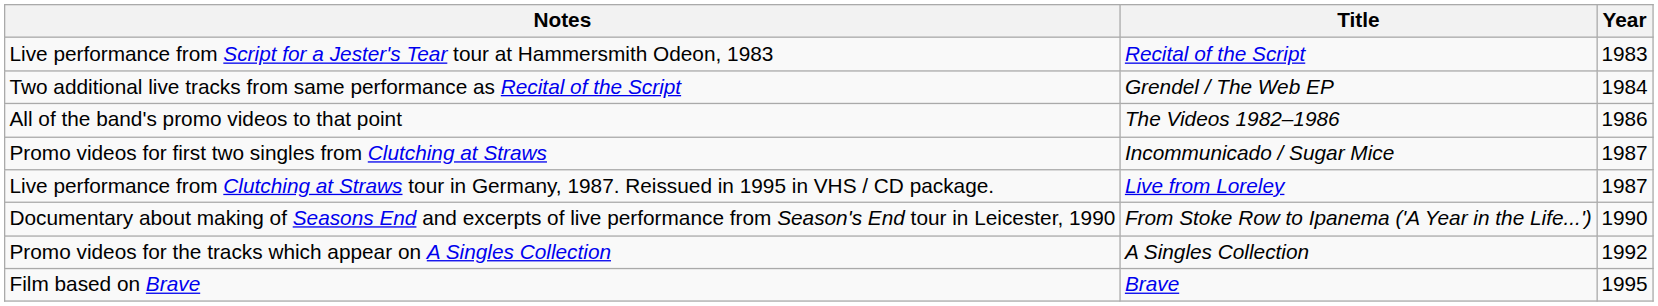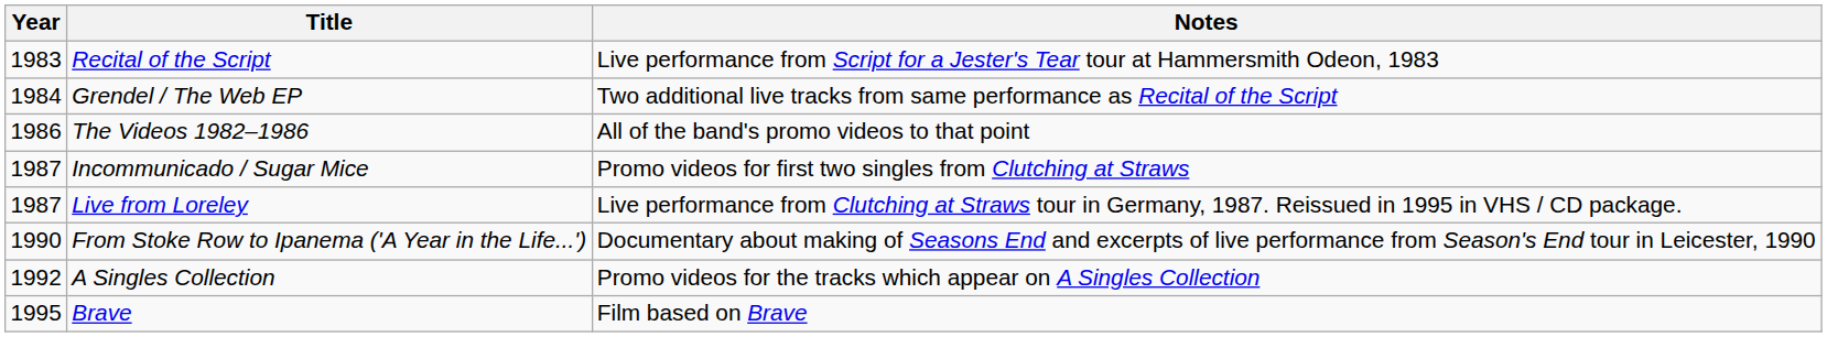 <table class="wikitable">
 <tr>
+<th>Year</th>
+<th>Title</th>
 <th>Notes</th>
-<th>Title</th>
-<th>Year</th>
 </tr>
 <tr>
+<td>1983</td>
+<td><em><a href='#'>Recital of the Script</a></em></td>
 <td>Live performance from <em><a href='#'>Script for a Jester's Tear</a></em> tour at Hammersmith Odeon, 1983</td>
-<td><em><a href='#'>Recital of the Script</a></em></td>
-<td>1983</td>
 </tr>
 <tr>
+<td>1984</td>
+<td><em>Grendel / The Web EP</em></td>
 <td>Two additional live tracks from same performance as <em><a href='#'>Recital of the Script</a></em></td>
-<td><em>Grendel / The Web EP</em></td>
-<td>1984</td>
 </tr>
 <tr>
+<td>1986</td>
+<td><em>The Videos 1982–1986</em></td>
 <td>All of the band's promo videos to that point</td>
-<td><em>The Videos 1982–1986</em></td>
-<td>1986</td>
 </tr>
 <tr>
+<td>1987</td>
+<td><em>Incommunicado / Sugar Mice</em></td>
 <td>Promo videos for first two singles from <em><a href='#'>Clutching at Straws</a></em></td>
-<td><em>Incommunicado / Sugar Mice</em></td>
-<td>1987</td>
 </tr>
 <tr>
+<td>1987</td>
+<td><em><a href='#'>Live from Loreley</a></em></td>
 <td>Live performance from <em><a href='#'>Clutching at Straws</a></em> tour in Germany, 1987. Reissued in 1995 in VHS / CD package.</td>
-<td><em><a href='#'>Live from Loreley</a></em></td>
-<td>1987</td>
 </tr>
 <tr>
+<td>1990</td>
+<td><em>From Stoke Row to Ipanema ('A Year in the Life...')</em></td>
 <td>Documentary about making of <em><a href='#'>Seasons End</a></em> and excerpts of live performance from <em>Season's End</em> tour in Leicester, 1990</td>
-<td><em>From Stoke Row to Ipanema ('A Year in the Life...')</em></td>
-<td>1990</td>
 </tr>
 <tr>
+<td>1992</td>
+<td><em>A Singles Collection</em></td>
 <td>Promo videos for the tracks which appear on <em><a href='#'>A Singles Collection</a></em></td>
-<td><em>A Singles Collection</em></td>
-<td>1992</td>
 </tr>
 <tr>
+<td>1995</td>
+<td><em><a href='#'>Brave</a></em></td>
 <td>Film based on <em><a href='#'>Brave</a></em></td>
-<td><em><a href='#'>Brave</a></em></td>
-<td>1995</td>
 </tr>
 </table>
